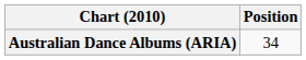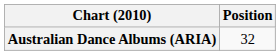 <table class="wikitable plainrowheaders" style="text-align:center">
 <tr>
 <th scope="col">Chart (2010)</th>
 <th scope="col">Position</th>
 </tr>
 <tr>
 <th scope="row">Australian Dance Albums (ARIA)</th>
-<td>34</td>
+<td>32</td>
 </tr>
 </table>
